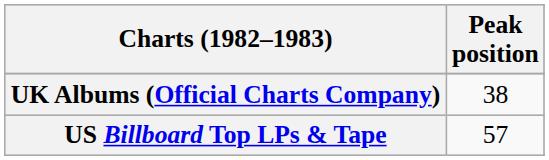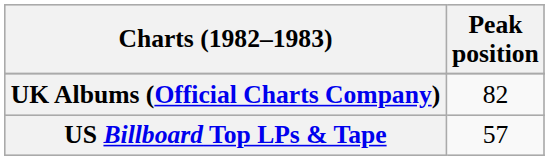 <table class="wikitable sortable plainrowheaders" style="text-align:center;">
 <tr>
 <th scope="col">Charts (1982–1983)</th>
 <th scope="col">Peak<br>position</th>
 </tr>
 <tr>
 </tr>
 <tr>
 </tr>
 <tr>
 </tr>
 <tr>
 <th scope="row">UK Albums (<a href='#'>Official Charts Company</a>)</th>
-<td>38</td>
+<td>82</td>
 </tr>
 <tr>
 <th scope="row">US <a href='#'><em>Billboard</em> Top LPs & Tape</a></th>
 <td>57</td>
 </tr>
 </table>
